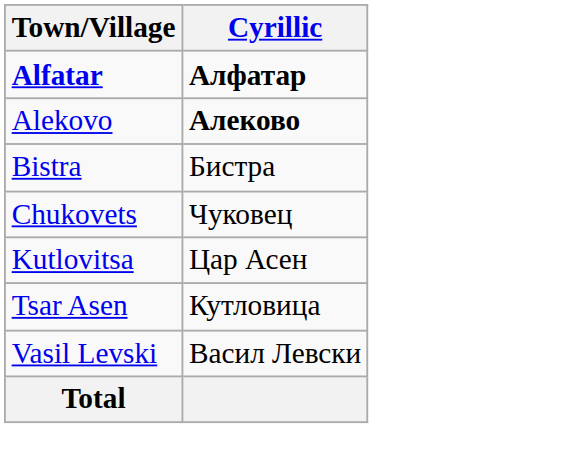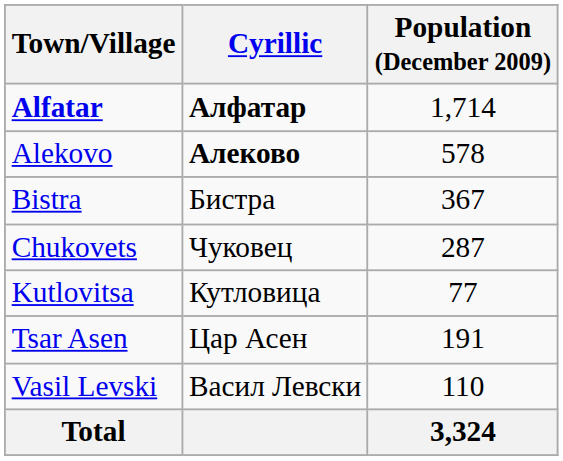 <table class="wikitable sortable">
 <tr>
 <th>Town/Village</th>
 <th><a href='#'>Cyrillic</a></th>
+<th>Population<br><small>(December 2009)</small></th>
 </tr>
 <tr>
 <td><strong><a href='#'>Alfatar</a></strong></td>
 <td><strong>Алфатар</strong></td>
+<td align="center">1,714</td>
 </tr>
 <tr>
 <td><a href='#'>Alekovo</a></td>
 <td><strong>Алеково</strong></td>
+<td align="center">578</td>
 </tr>
 <tr>
 <td><a href='#'>Bistra</a></td>
 <td>Бистра</td>
+<td align="center">367</td>
 </tr>
 <tr>
 <td><a href='#'>Chukovets</a></td>
 <td>Чуковец</td>
+<td align="center">287</td>
 </tr>
 <tr>
 <td><a href='#'>Kutlovitsa</a></td>
-<td>Цар Асен</td>
+<td>Кутловица</td>
+<td align="center">77</td>
 </tr>
 <tr>
 <td><a href='#'>Tsar Asen</a></td>
-<td>Кутловица</td>
+<td>Цар Асен</td>
+<td align="center">191</td>
 </tr>
 <tr>
 <td><a href='#'>Vasil Levski</a></td>
 <td>Васил Левски</td>
+<td align="center">110</td>
 </tr>
 <tr>
 <th>Total</th>
 <th></th>
+<th align="center">3,324</th>
 </tr>
 </table>
